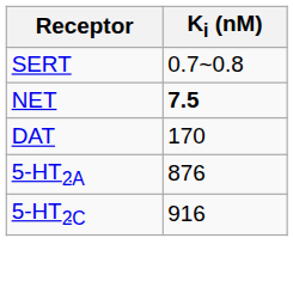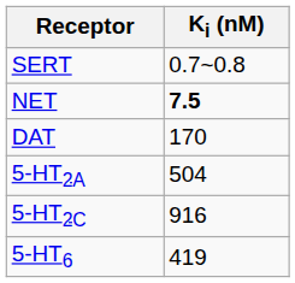 <table class="wikitable" style="float:right;width:200px;margin:10px;">
 <tr>
 <th>Receptor</th>
 <th>K<sub>i</sub> (nM)</th>
 </tr>
 <tr>
 <td><a href='#'>SERT</a></td>
 <td>0.7~0.8</td>
 </tr>
 <tr>
 <td><a href='#'>NET</a></td>
 <td><strong>7.5</strong></td>
 </tr>
 <tr>
 <td><a href='#'>DAT</a></td>
 <td>170</td>
 </tr>
 <tr>
 <td><a href='#'>5-HT<sub>2A</sub></a></td>
-<td>876</td>
+<td>504</td>
 </tr>
 <tr>
 <td><a href='#'>5-HT<sub>2C</sub></a></td>
 <td>916</td>
 </tr>
+<tr>
+<td><a href='#'>5-HT<sub>6</sub></a></td>
+<td>419</td>
+</tr>
 </table>
